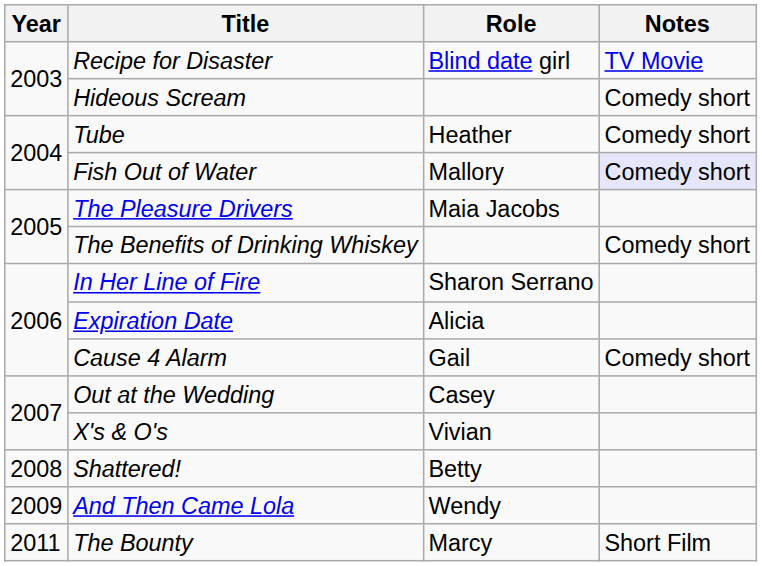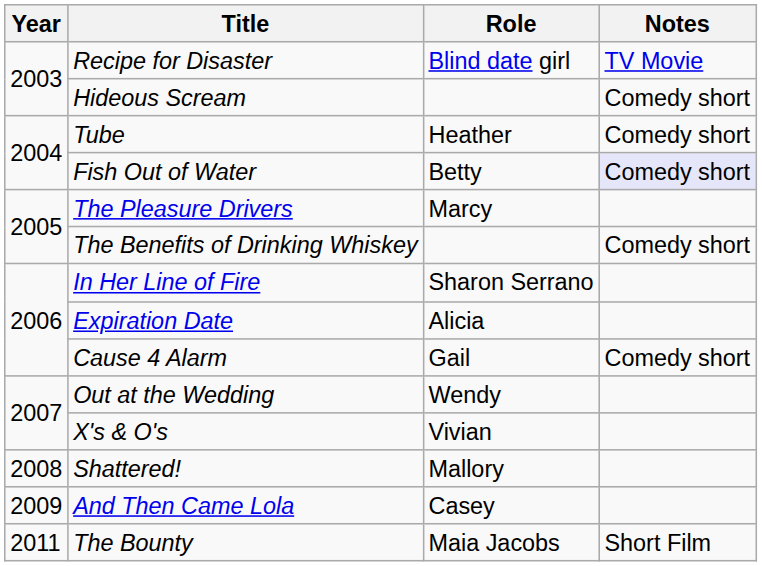 <table class="wikitable" style="font-size: 95%;">
 <tr>
 <th>Year</th>
 <th>Title</th>
 <th>Role</th>
 <th>Notes</th>
 </tr>
 <tr>
 <td rowspan="2">2003</td>
 <td><em>Recipe for Disaster</em></td>
 <td><a href='#'>Blind date</a> girl</td>
 <td><a href='#'>TV Movie</a></td>
 </tr>
 <tr>
 <td><em>Hideous Scream</em></td>
 <td></td>
 <td>Comedy short</td>
 </tr>
 <tr>
 <td rowspan="2">2004</td>
 <td><em>Tube</em></td>
 <td>Heather</td>
 <td>Comedy short</td>
 </tr>
 <tr>
 <td><em>Fish Out of Water</em></td>
-<td>Mallory</td>
+<td>Betty</td>
 <td style="background: lavender;">Comedy short</td>
 </tr>
 <tr>
 <td rowspan="2">2005</td>
 <td><em><a href='#'>The Pleasure Drivers</a></em></td>
-<td>Maia Jacobs</td>
+<td>Marcy</td>
 <td></td>
 </tr>
 <tr>
 <td><em>The Benefits of Drinking Whiskey</em></td>
 <td></td>
 <td>Comedy short</td>
 </tr>
 <tr>
 <td rowspan="3">2006</td>
 <td><em><a href='#'>In Her Line of Fire</a></em></td>
 <td>Sharon Serrano</td>
 <td></td>
 </tr>
 <tr>
 <td><em><a href='#'>Expiration Date</a></em></td>
 <td>Alicia</td>
 <td></td>
 </tr>
 <tr>
 <td><em>Cause 4 Alarm</em></td>
 <td>Gail</td>
 <td>Comedy short</td>
 </tr>
 <tr>
 <td rowspan="2">2007</td>
 <td><em>Out at the Wedding</em></td>
-<td>Casey</td>
+<td>Wendy</td>
 <td></td>
 </tr>
 <tr>
 <td><em>X's & O's</em></td>
 <td>Vivian</td>
 <td></td>
 </tr>
 <tr>
 <td>2008</td>
 <td><em>Shattered!</em></td>
-<td>Betty</td>
+<td>Mallory</td>
 <td></td>
 </tr>
 <tr>
 <td>2009</td>
 <td><em><a href='#'>And Then Came Lola</a></em></td>
-<td>Wendy</td>
+<td>Casey</td>
 <td></td>
 </tr>
 <tr>
 <td>2011</td>
 <td><em>The Bounty</em></td>
-<td>Marcy</td>
+<td>Maia Jacobs</td>
 <td>Short Film</td>
 </tr>
 </table>
